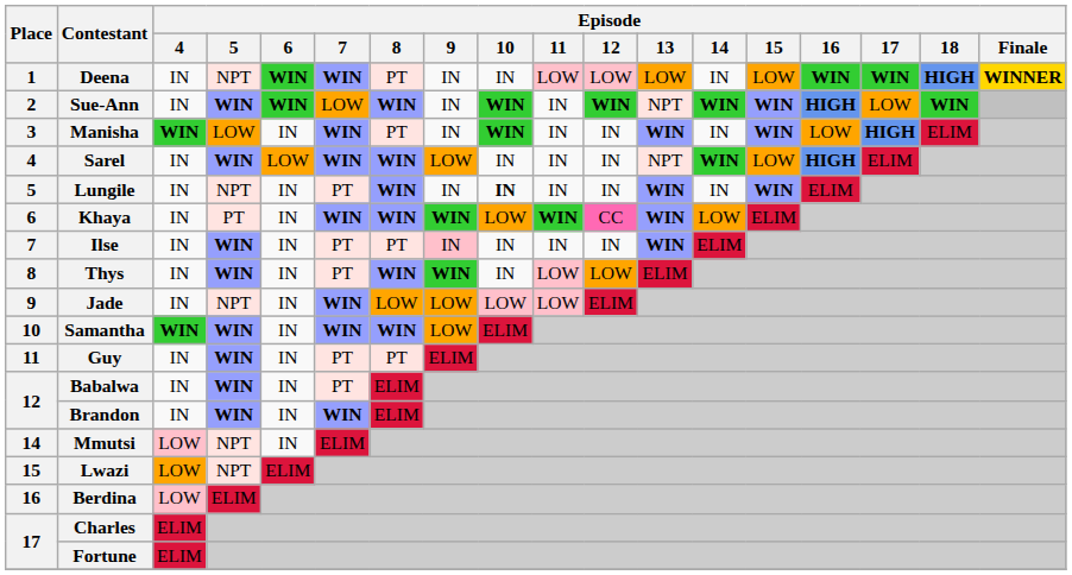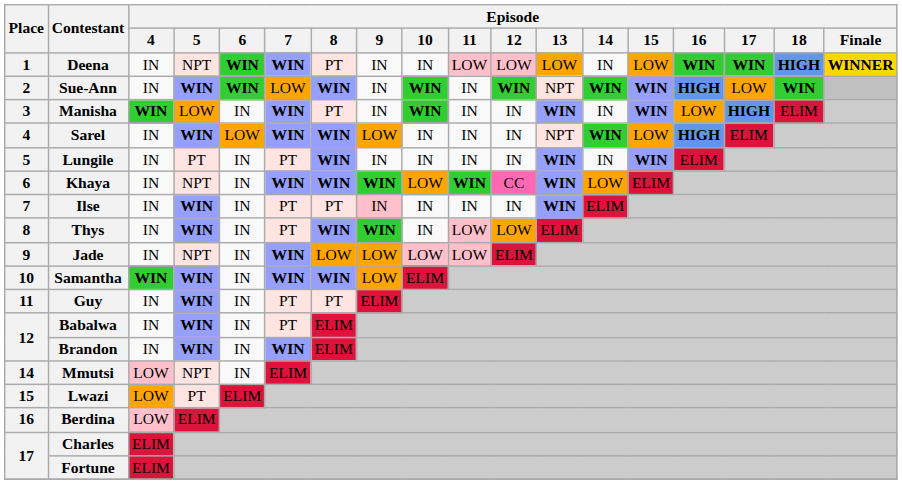 <table class="wikitable" style="text-align: center; font-size: 8pt">
 <tr>
 <th rowspan="2">Place</th>
 <th rowspan="2">Contestant</th>
 <th colspan="16">Episode</th>
 </tr>
 <tr>
 <th>4</th>
 <th>5</th>
 <th>6</th>
 <th>7</th>
 <th>8</th>
 <th>9</th>
 <th>10</th>
 <th>11</th>
 <th>12</th>
 <th>13</th>
 <th>14</th>
 <th>15</th>
 <th>16</th>
 <th>17</th>
 <th>18</th>
 <th>Finale</th>
 </tr>
 <tr>
 <th>1</th>
 <th>Deena</th>
 <td>IN</td>
 <td bgcolor=mistyrose>NPT</td>
 <td bgcolor="limegreen"><strong>WIN</strong></td>
 <td bgcolor=#959FFD><strong>WIN</strong></td>
 <td bgcolor=mistyrose>PT</td>
 <td>IN</td>
 <td>IN</td>
 <td bgcolor="pink">LOW</td>
 <td bgcolor="pink">LOW</td>
 <td bgcolor="orange">LOW</td>
 <td>IN</td>
 <td bgcolor="orange">LOW</td>
 <td bgcolor="limegreen"><strong>WIN</strong></td>
 <td bgcolor="limegreen"><strong>WIN</strong></td>
 <td bgcolor="cornflowerblue"><strong>HIGH</strong></td>
 <td bgcolor="gold"><strong>WINNER</strong></td>
 </tr>
 <tr>
 <th>2</th>
 <th>Sue-Ann</th>
 <td>IN</td>
 <td bgcolor=#959FFD><strong>WIN</strong></td>
 <td bgcolor="limegreen"><strong>WIN</strong></td>
 <td bgcolor="orange">LOW</td>
 <td bgcolor=#959FFD><strong>WIN</strong></td>
 <td>IN</td>
 <td bgcolor="limegreen"><strong>WIN</strong></td>
 <td>IN</td>
 <td bgcolor="limegreen"><strong>WIN</strong></td>
 <td bgcolor=mistyrose>NPT</td>
 <td bgcolor="limegreen"><strong>WIN</strong></td>
 <td bgcolor=#959FFD><strong>WIN</strong></td>
 <td bgcolor="cornflowerblue"><strong>HIGH</strong></td>
 <td bgcolor="orange">LOW</td>
 <td bgcolor="limegreen"><strong>WIN</strong></td>
 <td bgcolor="silver"><strong></strong></td>
 </tr>
 <tr>
 <th>3</th>
 <th>Manisha</th>
 <td bgcolor="limegreen"><strong>WIN</strong></td>
 <td bgcolor="orange">LOW</td>
 <td>IN</td>
 <td bgcolor=#959FFD><strong>WIN</strong></td>
 <td bgcolor=mistyrose>PT</td>
 <td>IN</td>
 <td bgcolor="limegreen"><strong>WIN</strong></td>
 <td>IN</td>
 <td>IN</td>
 <td bgcolor=#959FFD><strong>WIN</strong></td>
 <td>IN</td>
 <td bgcolor=#959FFD><strong>WIN</strong></td>
 <td bgcolor="orange">LOW</td>
 <td bgcolor="cornflowerblue"><strong>HIGH</strong></td>
 <td bgcolor="crimson">ELIM</td>
 <td colspan=1 bgcolor="CCCCCC"></td>
 </tr>
 <tr>
 <th>4</th>
 <th>Sarel</th>
 <td>IN</td>
 <td bgcolor=#959FFD><strong>WIN</strong></td>
 <td bgcolor="orange">LOW</td>
 <td bgcolor=#959FFD><strong>WIN</strong></td>
 <td bgcolor=#959FFD><strong>WIN</strong></td>
 <td bgcolor="orange">LOW</td>
 <td>IN</td>
 <td>IN</td>
 <td>IN</td>
 <td bgcolor=mistyrose>NPT</td>
 <td bgcolor="limegreen"><strong>WIN</strong></td>
 <td bgcolor="orange">LOW</td>
 <td bgcolor="cornflowerblue"><strong>HIGH</strong></td>
 <td bgcolor="crimson">ELIM</td>
 <td colspan=2 bgcolor="CCCCCC"></td>
 </tr>
 <tr>
 <th>5</th>
 <th>Lungile</th>
 <td>IN</td>
-<td bgcolor=mistyrose>NPT</td>
+<td bgcolor=mistyrose>PT</td>
 <td>IN</td>
 <td bgcolor=mistyrose>PT</td>
 <td bgcolor=#959FFD><strong>WIN</strong></td>
 <td>IN</td>
-<td><strong>IN</strong></td>
+<td>IN</td>
 <td>IN</td>
 <td>IN</td>
 <td bgcolor=#959FFD><strong>WIN</strong></td>
 <td>IN</td>
 <td bgcolor=#959FFD><strong>WIN</strong></td>
 <td bgcolor="crimson">ELIM</td>
 <td colspan=3 bgcolor="CCCCCC"></td>
 </tr>
 <tr>
 <th>6</th>
 <th>Khaya</th>
 <td>IN</td>
-<td bgcolor=mistyrose>PT</td>
+<td bgcolor=mistyrose>NPT</td>
 <td>IN</td>
 <td bgcolor=#959FFD><strong>WIN</strong></td>
 <td bgcolor=#959FFD><strong>WIN</strong></td>
 <td bgcolor="limegreen"><strong>WIN</strong></td>
 <td bgcolor="orange">LOW</td>
 <td bgcolor="limegreen"><strong>WIN</strong></td>
 <td bgcolor=hotpink>CC</td>
 <td bgcolor=#959FFD><strong>WIN</strong></td>
 <td bgcolor="orange">LOW</td>
 <td bgcolor="crimson">ELIM</td>
 <td colspan=4 bgcolor="CCCCCC"></td>
 </tr>
 <tr>
 <th>7</th>
 <th>Ilse</th>
 <td>IN</td>
 <td bgcolor=#959FFD><strong>WIN</strong></td>
 <td>IN</td>
 <td bgcolor=mistyrose>PT</td>
 <td bgcolor=mistyrose>PT</td>
 <td style="background: pink;">IN</td>
 <td>IN</td>
 <td>IN</td>
 <td>IN</td>
 <td bgcolor=#959FFD><strong>WIN</strong></td>
 <td bgcolor="crimson">ELIM</td>
 <td colspan=5 bgcolor="CCCCCC"></td>
 </tr>
 <tr>
 <th>8</th>
 <th>Thys</th>
 <td>IN</td>
 <td bgcolor=#959FFD><strong>WIN</strong></td>
 <td>IN</td>
 <td bgcolor=mistyrose>PT</td>
 <td bgcolor=#959FFD><strong>WIN</strong></td>
 <td bgcolor="limegreen"><strong>WIN</strong></td>
 <td>IN</td>
 <td bgcolor="pink">LOW</td>
 <td bgcolor="orange">LOW</td>
 <td bgcolor="crimson">ELIM</td>
 <td colspan=6 bgcolor="CCCCCC"></td>
 </tr>
 <tr>
 <th>9</th>
 <th>Jade</th>
 <td>IN</td>
 <td bgcolor=mistyrose>NPT</td>
 <td>IN</td>
 <td bgcolor=#959FFD><strong>WIN</strong></td>
 <td bgcolor="orange">LOW</td>
 <td bgcolor="orange">LOW</td>
 <td bgcolor="pink">LOW</td>
 <td bgcolor="pink">LOW</td>
 <td bgcolor="crimson">ELIM</td>
 <td colspan=7 bgcolor="CCCCCC"></td>
 </tr>
 <tr>
 <th>10</th>
 <th>Samantha</th>
 <td bgcolor="limegreen"><strong>WIN</strong></td>
 <td bgcolor=#959FFD><strong>WIN</strong></td>
 <td>IN</td>
 <td bgcolor=#959FFD><strong>WIN</strong></td>
 <td bgcolor=#959FFD><strong>WIN</strong></td>
 <td bgcolor="orange">LOW</td>
 <td bgcolor="crimson">ELIM</td>
 <td colspan=9 bgcolor="CCCCCC"></td>
 </tr>
 <tr>
 <th>11</th>
 <th>Guy</th>
 <td>IN</td>
 <td bgcolor=#959FFD><strong>WIN</strong></td>
 <td>IN</td>
 <td bgcolor=mistyrose>PT</td>
 <td bgcolor=mistyrose>PT</td>
 <td bgcolor="crimson">ELIM</td>
 <td colspan=10 bgcolor="CCCCCC"></td>
 </tr>
 <tr>
 <th rowspan="2">12</th>
 <th>Babalwa</th>
 <td>IN</td>
 <td bgcolor=#959FFD><strong>WIN</strong></td>
 <td>IN</td>
 <td bgcolor=mistyrose>PT</td>
 <td bgcolor="crimson">ELIM</td>
 <td colspan=11 bgcolor="CCCCCC"></td>
 </tr>
 <tr>
 <th>Brandon</th>
 <td>IN</td>
 <td bgcolor=#959FFD><strong>WIN</strong></td>
 <td>IN</td>
 <td bgcolor=#959FFD><strong>WIN</strong></td>
 <td bgcolor="crimson">ELIM</td>
 <td colspan=11 bgcolor="CCCCCC"></td>
 </tr>
 <tr>
 <th>14</th>
 <th>Mmutsi</th>
 <td bgcolor="pink">LOW</td>
 <td bgcolor=mistyrose>NPT</td>
 <td>IN</td>
 <td bgcolor="crimson">ELIM</td>
 <td colspan=12 bgcolor="CCCCCC"></td>
 </tr>
 <tr>
 <th>15</th>
 <th>Lwazi</th>
 <td bgcolor="orange">LOW</td>
-<td bgcolor=mistyrose>NPT</td>
+<td bgcolor=mistyrose>PT</td>
 <td bgcolor="crimson">ELIM</td>
 <td colspan=13 bgcolor="CCCCCC"></td>
 </tr>
 <tr>
 <th>16</th>
 <th>Berdina</th>
 <td bgcolor="pink">LOW</td>
 <td bgcolor="crimson">ELIM</td>
 <td colspan=14 bgcolor="CCCCCC"></td>
 </tr>
 <tr>
 <th rowspan="2">17</th>
 <th>Charles</th>
 <td bgcolor="crimson">ELIM</td>
 <td colspan=15 bgcolor="CCCCCC"></td>
 </tr>
 <tr>
 <th>Fortune</th>
 <td bgcolor="crimson">ELIM</td>
 <td colspan=15 bgcolor="CCCCCC"></td>
 </tr>
 <tr>
 </tr>
 </table>
